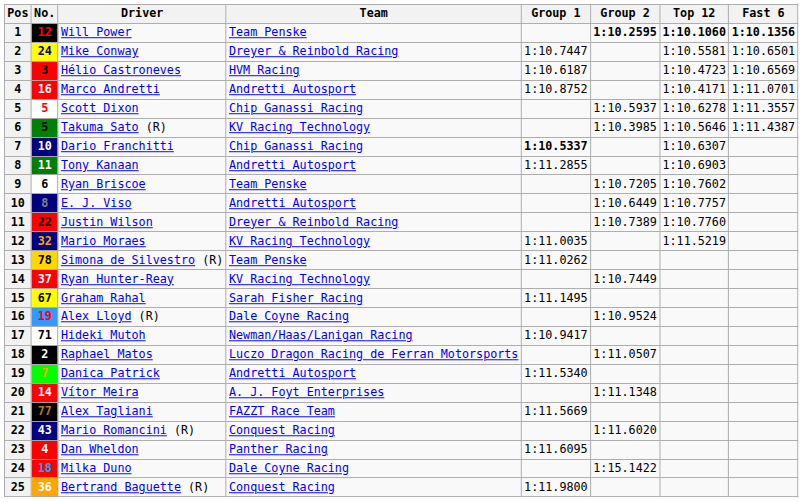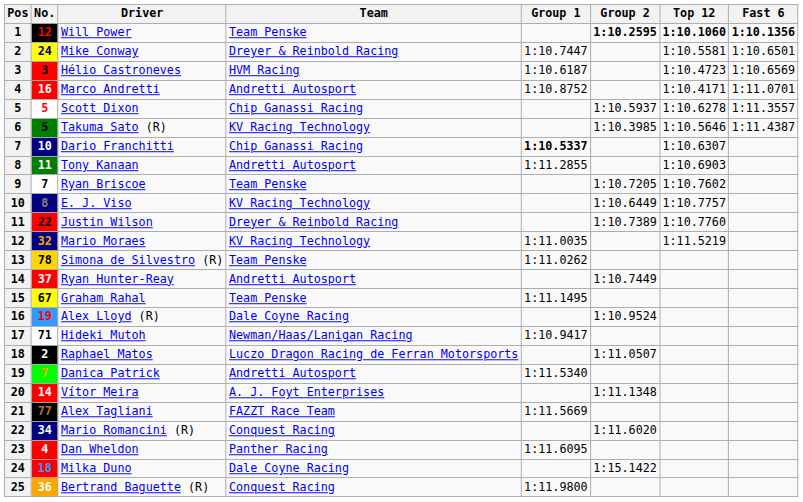 <table class="wikitable" style="font-size:95%">
 <tr>
 <th>Pos</th>
 <th>No.</th>
 <th>Driver</th>
 <th>Team</th>
 <th>Group 1</th>
 <th>Group 2</th>
 <th>Top 12</th>
 <th>Fast 6</th>
 </tr>
 <tr>
 <th>1</th>
 <td style="background:black; color:red;" align=center><strong>12</strong></td>
 <td> <a href='#'>Will Power</a></td>
 <td><a href='#'>Team Penske</a></td>
 <td></td>
 <td><strong>1:10.2595</strong></td>
 <td><strong>1:10.1060</strong></td>
 <td><strong>1:10.1356</strong></td>
 </tr>
 <tr>
 <th>2</th>
 <td style="background:yellow; color:navy;" align="center"><strong>24</strong></td>
 <td> <a href='#'>Mike Conway</a></td>
 <td><a href='#'>Dreyer & Reinbold Racing</a></td>
 <td>1:10.7447</td>
 <td></td>
 <td>1:10.5581</td>
 <td>1:10.6501</td>
 </tr>
 <tr>
 <th>3</th>
 <td style="background:red; color:black;" align="center"><strong>3</strong></td>
 <td> <a href='#'>Hélio Castroneves</a></td>
 <td><a href='#'>HVM Racing</a></td>
 <td>1:10.6187</td>
 <td></td>
 <td>1:10.4723</td>
 <td>1:10.6569</td>
 </tr>
 <tr>
 <th>4</th>
 <td style="background:red; color:white;" align="center"><strong>16</strong></td>
 <td> <a href='#'>Marco Andretti</a></td>
 <td><a href='#'>Andretti Autosport</a></td>
 <td>1:10.8752</td>
 <td></td>
 <td>1:10.4171</td>
 <td>1:11.0701</td>
 </tr>
 <tr>
 <th>5</th>
 <td style="background:white; color:red;" align="center"><strong>5</strong></td>
 <td> <a href='#'>Scott Dixon</a></td>
 <td><a href='#'>Chip Ganassi Racing</a></td>
 <td></td>
 <td>1:10.5937</td>
 <td>1:10.6278</td>
 <td>1:11.3557</td>
 </tr>
 <tr>
 <th>6</th>
 <td style="background:green; color:black;" align="center"><strong>5</strong></td>
 <td> <a href='#'>Takuma Sato</a> (R)</td>
 <td><a href='#'>KV Racing Technology</a></td>
 <td></td>
 <td>1:10.3985</td>
 <td>1:10.5646</td>
 <td>1:11.4387</td>
 </tr>
 <tr>
 <th>7</th>
 <td style="background:navy; color:white;" align=center><strong>10</strong></td>
 <td> <a href='#'>Dario Franchitti</a></td>
 <td><a href='#'>Chip Ganassi Racing</a></td>
 <td><strong>1:10.5337</strong></td>
 <td></td>
 <td>1:10.6307</td>
 <td></td>
 </tr>
 <tr>
 <th>8</th>
 <td style="background:green; color:white;" align="center"><strong>11</strong></td>
 <td> <a href='#'>Tony Kanaan</a></td>
 <td><a href='#'>Andretti Autosport</a></td>
 <td>1:11.2855</td>
 <td></td>
 <td>1:10.6903</td>
 <td></td>
 </tr>
 <tr>
 <th>9</th>
-<td style="background:white; color:black;" align="center"><strong>6</strong></td>
+<td style="background:white; color:black;" align="center"><strong>7</strong></td>
 <td> <a href='#'>Ryan Briscoe</a></td>
 <td><a href='#'>Team Penske</a></td>
 <td></td>
 <td>1:10.7205</td>
 <td>1:10.7602</td>
 <td></td>
 </tr>
 <tr>
 <th>10</th>
 <td style="background:navy; color:gray;" align="center"><strong>8</strong></td>
 <td> <a href='#'>E. J. Viso</a></td>
-<td><a href='#'>Andretti Autosport</a></td>
+<td><a href='#'>KV Racing Technology</a></td>
 <td></td>
 <td>1:10.6449</td>
 <td>1:10.7757</td>
 <td></td>
 </tr>
 <tr>
 <th>11</th>
 <td style="background:red; color:black;" align="center"><strong>22</strong></td>
 <td> <a href='#'>Justin Wilson</a></td>
 <td><a href='#'>Dreyer & Reinbold Racing</a></td>
 <td></td>
 <td>1:10.7389</td>
 <td>1:10.7760</td>
 <td></td>
 </tr>
 <tr>
 <th>12</th>
 <td style="background:navy; color:orange;" align="center"><strong>32</strong></td>
 <td> <a href='#'>Mario Moraes</a></td>
 <td><a href='#'>KV Racing Technology</a></td>
 <td>1:11.0035</td>
 <td></td>
 <td>1:11.5219</td>
 <td></td>
 </tr>
 <tr>
 <th>13</th>
 <td style="background:gold; color:black;" align="center"><strong>78</strong></td>
 <td> <a href='#'>Simona de Silvestro</a> (R)</td>
 <td><a href='#'>Team Penske</a></td>
 <td>1:11.0262</td>
 <td></td>
 <td></td>
 <td></td>
 </tr>
 <tr>
 <th>14</th>
 <td style="background:red; color:white;" align="center"><strong>37</strong></td>
 <td> <a href='#'>Ryan Hunter-Reay</a></td>
-<td><a href='#'>KV Racing Technology</a></td>
+<td><a href='#'>Andretti Autosport</a></td>
 <td></td>
 <td>1:10.7449</td>
 <td></td>
 <td></td>
 </tr>
 <tr>
 <th>15</th>
 <td style="background:yellow; color:black;" align="center"><strong>67</strong></td>
 <td> <a href='#'>Graham Rahal</a></td>
-<td><a href='#'>Sarah Fisher Racing</a></td>
+<td><a href='#'>Team Penske</a></td>
 <td>1:11.1495</td>
 <td></td>
 <td></td>
 <td></td>
 </tr>
 <tr>
 <th>16</th>
 <td style="background:#3399FF; color:red;" align="center"><strong>19</strong></td>
 <td> <a href='#'>Alex Lloyd</a> (R)</td>
 <td><a href='#'>Dale Coyne Racing</a></td>
 <td></td>
 <td>1:10.9524</td>
 <td></td>
 <td></td>
 </tr>
 <tr>
 <th>17</th>
 <td style="background:white; color:black;" align="center"><strong>71</strong></td>
 <td> <a href='#'>Hideki Mutoh</a></td>
 <td><a href='#'>Newman/Haas/Lanigan Racing</a></td>
 <td>1:10.9417</td>
 <td></td>
 <td></td>
 <td></td>
 </tr>
 <tr>
 <th>18</th>
 <td style="background:black; color:white;" align="center"><strong>2</strong></td>
 <td> <a href='#'>Raphael Matos</a></td>
 <td><a href='#'>Luczo Dragon Racing de Ferran Motorsports</a></td>
 <td></td>
 <td>1:11.0507</td>
 <td></td>
 <td></td>
 </tr>
 <tr>
 <th>19</th>
 <td style="background:lime; color:orange;" align="center"><strong>7</strong></td>
 <td> <a href='#'>Danica Patrick</a></td>
 <td><a href='#'>Andretti Autosport</a></td>
 <td>1:11.5340</td>
 <td></td>
 <td></td>
 <td></td>
 </tr>
 <tr>
 <th>20</th>
 <td style="background:red; color:white;" align="center"><strong>14</strong></td>
 <td> <a href='#'>Vítor Meira</a></td>
 <td><a href='#'>A. J. Foyt Enterprises</a></td>
 <td></td>
 <td>1:11.1348</td>
 <td></td>
 <td></td>
 </tr>
 <tr>
 <th>21</th>
 <td style="background:black; color:#B87333;" align="center"><strong>77</strong></td>
 <td> <a href='#'>Alex Tagliani</a></td>
 <td><a href='#'>FAZZT Race Team</a></td>
 <td>1:11.5669</td>
 <td></td>
 <td></td>
 <td></td>
 </tr>
 <tr>
 <th>22</th>
-<td style="background:navy; color:white;" align="center"><strong>43</strong></td>
+<td style="background:navy; color:white;" align="center"><strong>34</strong></td>
 <td> <a href='#'>Mario Romancini</a> (R)</td>
 <td><a href='#'>Conquest Racing</a></td>
 <td></td>
 <td>1:11.6020</td>
 <td></td>
 <td></td>
 </tr>
 <tr>
 <th>23</th>
 <td style="background:red; color:white;" align="center"><strong>4</strong></td>
 <td> <a href='#'>Dan Wheldon</a></td>
 <td><a href='#'>Panther Racing</a></td>
 <td>1:11.6095</td>
 <td></td>
 <td></td>
 <td></td>
 </tr>
 <tr>
 <th>24</th>
 <td style="background:red; color:#3399FF;" align="center"><strong>18</strong></td>
 <td> <a href='#'>Milka Duno</a></td>
 <td><a href='#'>Dale Coyne Racing</a></td>
 <td></td>
 <td>1:15.1422</td>
 <td></td>
 <td></td>
 </tr>
 <tr>
 <th>25</th>
 <td style="background:orange; color:white;" align="center"><strong>36</strong></td>
 <td> <a href='#'>Bertrand Baguette</a> (R)</td>
 <td><a href='#'>Conquest Racing</a></td>
 <td>1:11.9800</td>
 <td></td>
 <td></td>
 <td></td>
 </tr>
 </table>
